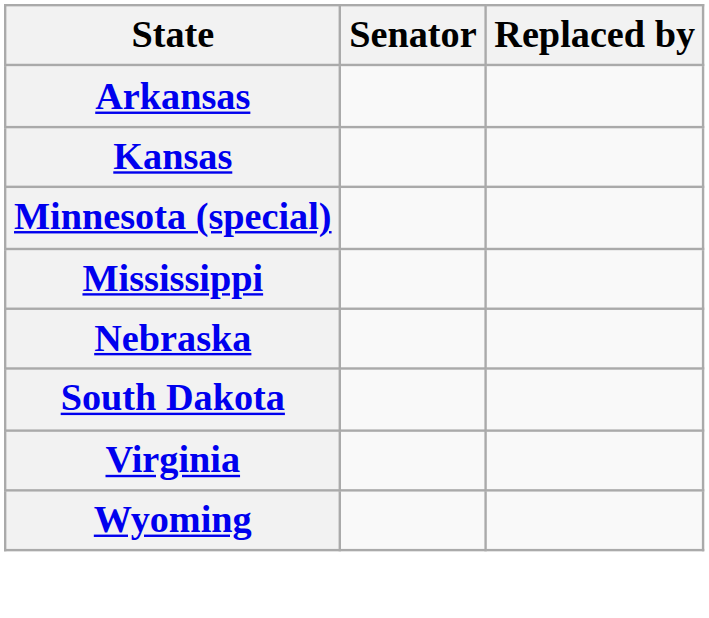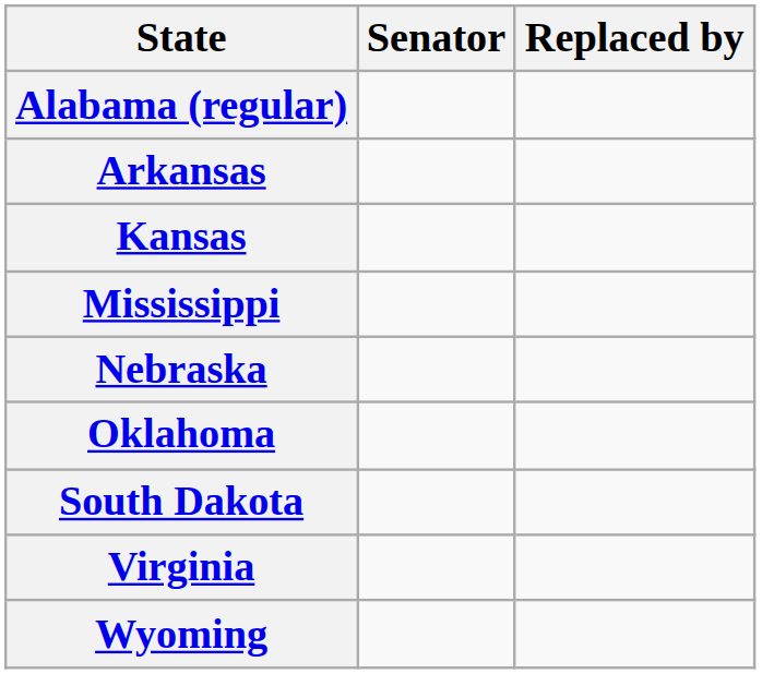 <table class="wikitable sortable plainrowheaders">
 <tr>
 <th scope="col">State</th>
 <th scope="col">Senator</th>
 <th scope="col">Replaced by</th>
+</tr>
+<tr>
+<th><a href='#'>Alabama (regular)</a></th>
+<td></td>
+<td></td>
 </tr>
 <tr>
 <th><a href='#'>Arkansas</a></th>
 <td></td>
 <td></td>
 </tr>
 <tr>
 <th><a href='#'>Kansas</a></th>
 <td></td>
 <td></td>
 </tr>
 <tr>
-<th><a href='#'>Minnesota (special)</a></th>
-<td></td>
-<td></td>
-</tr>
-<tr>
 <th><a href='#'>Mississippi</a></th>
 <td></td>
 <td></td>
 </tr>
 <tr>
 <th><a href='#'>Nebraska</a></th>
+<td></td>
+<td></td>
+</tr>
+<tr>
+<th><a href='#'>Oklahoma</a></th>
 <td></td>
 <td></td>
 </tr>
 <tr>
 <th><a href='#'>South Dakota</a></th>
 <td></td>
 <td></td>
 </tr>
 <tr>
 <th><a href='#'>Virginia</a></th>
 <td></td>
 <td></td>
 </tr>
 <tr>
 <th><a href='#'>Wyoming</a></th>
 <td></td>
 <td></td>
 </tr>
 </table>
